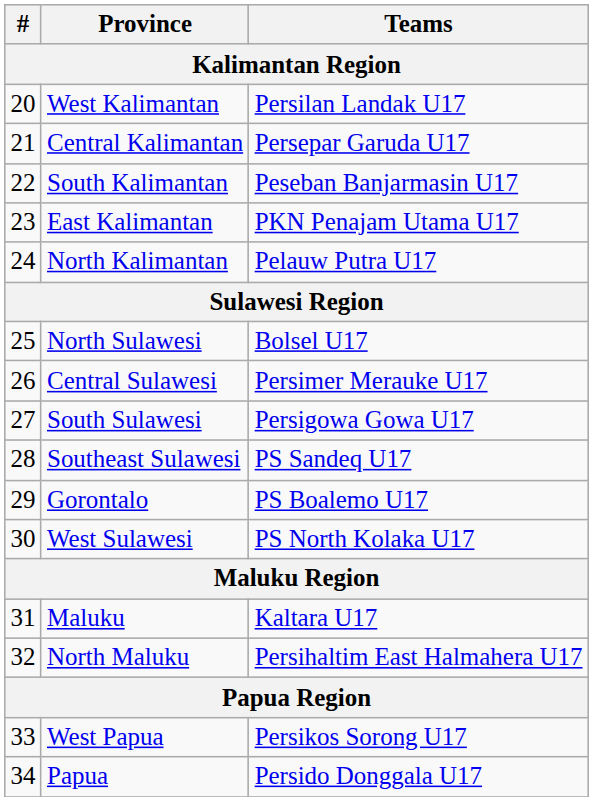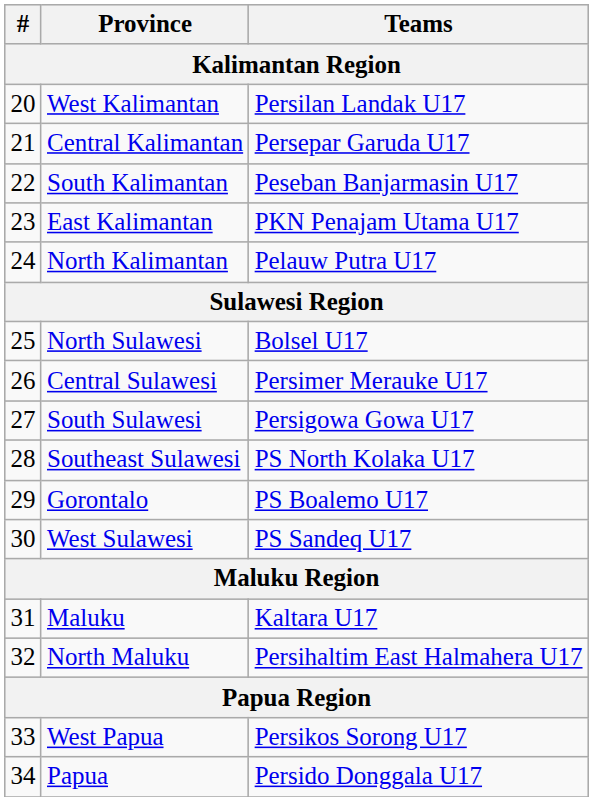 <table class="wikitable">
 <tr>
 <th>#</th>
 <th>Province</th>
 <th>Teams</th>
 </tr>
 <tr>
 <th colspan=3>Kalimantan Region</th>
 </tr>
 <tr>
 <td>20</td>
 <td> <a href='#'>West Kalimantan</a></td>
 <td><a href='#'>Persilan Landak U17</a></td>
 </tr>
 <tr>
 <td>21</td>
 <td> <a href='#'>Central Kalimantan</a></td>
 <td><a href='#'>Persepar Garuda U17</a></td>
 </tr>
 <tr>
 <td>22</td>
 <td> <a href='#'>South Kalimantan</a></td>
 <td><a href='#'>Peseban Banjarmasin U17</a></td>
 </tr>
 <tr>
 <td>23</td>
 <td> <a href='#'>East Kalimantan</a></td>
 <td><a href='#'>PKN Penajam Utama U17</a></td>
 </tr>
 <tr>
 <td>24</td>
 <td> <a href='#'>North Kalimantan</a></td>
 <td><a href='#'>Pelauw Putra U17</a></td>
 </tr>
 <tr>
 <th colspan=3>Sulawesi Region</th>
 </tr>
 <tr>
 <td>25</td>
 <td> <a href='#'>North Sulawesi</a></td>
 <td><a href='#'>Bolsel U17</a></td>
 </tr>
 <tr>
 <td>26</td>
 <td> <a href='#'>Central Sulawesi</a></td>
 <td><a href='#'>Persimer Merauke U17</a></td>
 </tr>
 <tr>
 <td>27</td>
 <td> <a href='#'>South Sulawesi</a></td>
 <td><a href='#'>Persigowa Gowa U17</a></td>
 </tr>
 <tr>
 <td>28</td>
 <td> <a href='#'>Southeast Sulawesi</a></td>
-<td><a href='#'>PS Sandeq U17</a></td>
+<td><a href='#'>PS North Kolaka U17</a></td>
 </tr>
 <tr>
 <td>29</td>
 <td> <a href='#'>Gorontalo</a></td>
 <td><a href='#'>PS Boalemo U17</a></td>
 </tr>
 <tr>
 <td>30</td>
 <td> <a href='#'>West Sulawesi</a></td>
-<td><a href='#'>PS North Kolaka U17</a></td>
+<td><a href='#'>PS Sandeq U17</a></td>
 </tr>
 <tr>
 <th colspan=3>Maluku Region</th>
 </tr>
 <tr>
 <td>31</td>
 <td> <a href='#'>Maluku</a></td>
 <td><a href='#'>Kaltara U17</a></td>
 </tr>
 <tr>
 <td>32</td>
 <td> <a href='#'>North Maluku</a></td>
 <td><a href='#'>Persihaltim East Halmahera U17</a></td>
 </tr>
 <tr>
 <th colspan=3>Papua Region</th>
 </tr>
 <tr>
 <td>33</td>
 <td> <a href='#'>West Papua</a></td>
 <td><a href='#'>Persikos Sorong U17</a></td>
 </tr>
 <tr>
 <td>34</td>
 <td> <a href='#'>Papua</a></td>
 <td><a href='#'>Persido Donggala U17</a></td>
 </tr>
 <tr>
 </tr>
 </table>
